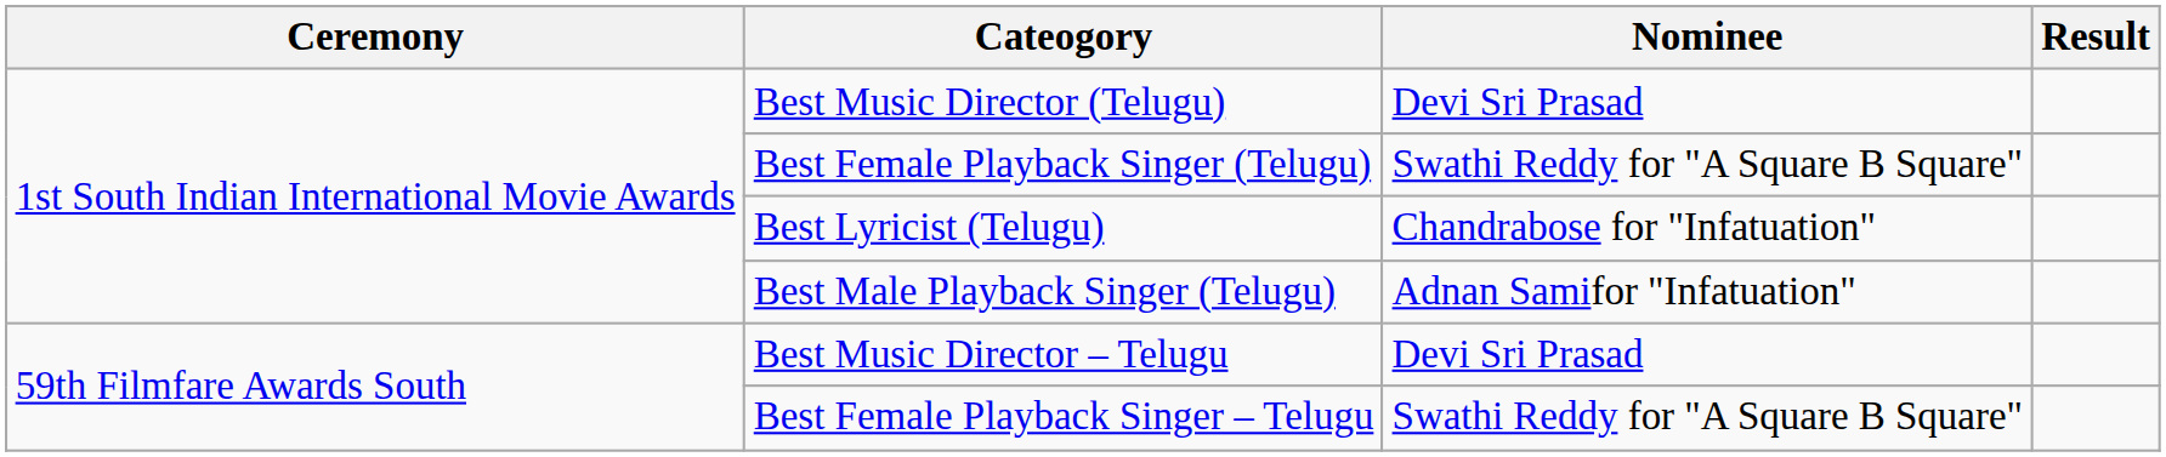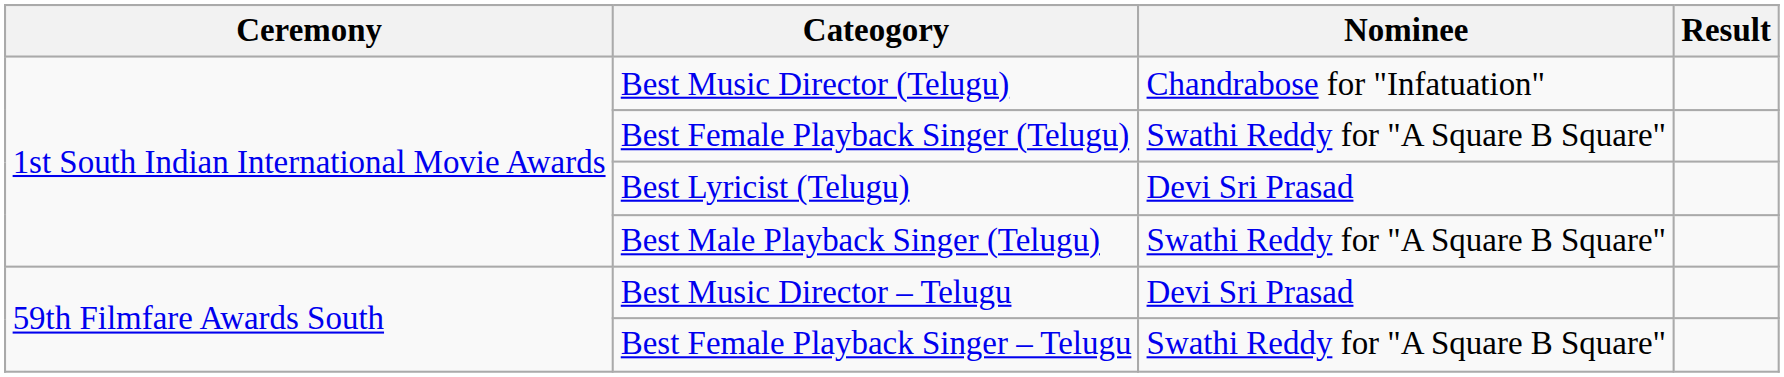 <table class="wikitable">
 <tr>
 <th>Ceremony</th>
 <th>Cateogory</th>
 <th>Nominee</th>
 <th>Result</th>
 </tr>
 <tr>
 <td rowspan="4"><a href='#'>1st South Indian International Movie Awards</a></td>
 <td><a href='#'>Best Music Director (Telugu)</a></td>
-<td><a href='#'>Devi Sri Prasad</a></td>
+<td><a href='#'>Chandrabose</a> for "Infatuation"</td>
 <td></td>
 </tr>
 <tr>
 <td><a href='#'>Best Female Playback Singer (Telugu)</a></td>
 <td><a href='#'>Swathi Reddy</a> for "A Square B Square"</td>
 <td></td>
 </tr>
 <tr>
 <td><a href='#'>Best Lyricist (Telugu)</a></td>
-<td><a href='#'>Chandrabose</a> for "Infatuation"</td>
+<td><a href='#'>Devi Sri Prasad</a></td>
 <td></td>
 </tr>
 <tr>
 <td><a href='#'>Best Male Playback Singer (Telugu)</a></td>
-<td><a href='#'>Adnan Sami</a>for "Infatuation"</td>
+<td><a href='#'>Swathi Reddy</a> for "A Square B Square"</td>
 <td></td>
 </tr>
 <tr>
 <td rowspan="2"><a href='#'>59th Filmfare Awards South</a></td>
 <td><a href='#'>Best Music Director – Telugu</a></td>
 <td><a href='#'>Devi Sri Prasad</a></td>
 <td></td>
 </tr>
 <tr>
 <td><a href='#'>Best Female Playback Singer – Telugu</a></td>
 <td><a href='#'>Swathi Reddy</a> for "A Square B Square"</td>
 <td></td>
 </tr>
 </table>
